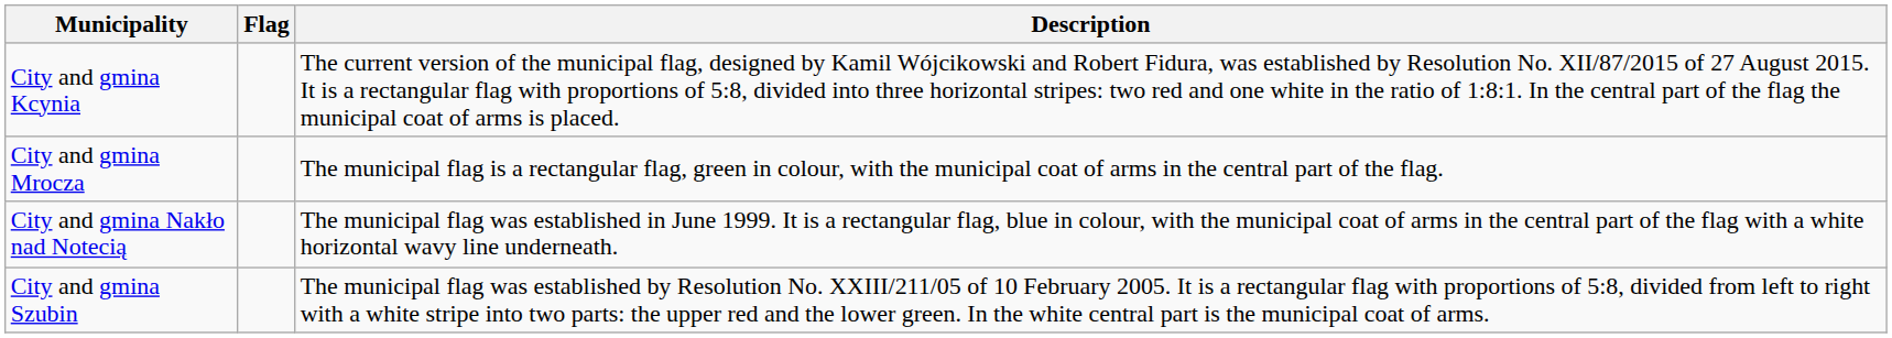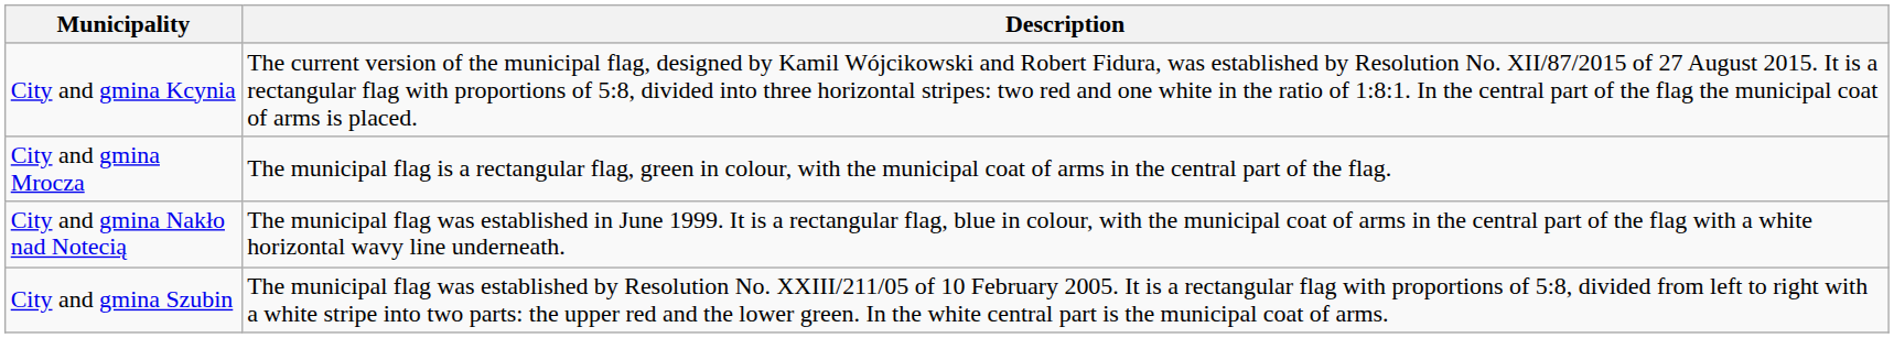 <table class="wikitable" style="text-align: left">
 <tr>
 <th>Municipality</th>
-<th>Flag</th>
 <th>Description</th>
 </tr>
 <tr>
 <td><a href='#'>City</a> and <a href='#'>gmina Kcynia</a></td>
-<td></td>
 <td>The current version of the municipal flag, designed by Kamil Wójcikowski and Robert Fidura, was established by Resolution No. XII/87/2015 of 27 August 2015. It is a rectangular flag with proportions of 5:8, divided into three horizontal stripes: two red and one white in the ratio of 1:8:1. In the central part of the flag the municipal coat of arms is placed.</td>
 </tr>
 <tr>
 <td><a href='#'>City</a> and <a href='#'>gmina Mrocza</a></td>
-<td></td>
 <td>The municipal flag is a rectangular flag, green in colour, with the municipal coat of arms in the central part of the flag.</td>
 </tr>
 <tr>
 <td><a href='#'>City</a> and <a href='#'>gmina Nakło nad Notecią</a></td>
-<td></td>
 <td>The municipal flag was established in June 1999. It is a rectangular flag, blue in colour, with the municipal coat of arms in the central part of the flag with a white horizontal wavy line underneath.</td>
 </tr>
 <tr>
 <td><a href='#'>City</a> and <a href='#'>gmina Szubin</a></td>
-<td></td>
 <td>The municipal flag was established by Resolution No. XXIII/211/05 of 10 February 2005. It is a rectangular flag with proportions of 5:8, divided from left to right with a white stripe into two parts: the upper red and the lower green. In the white central part is the municipal coat of arms.</td>
 </tr>
 </table>
